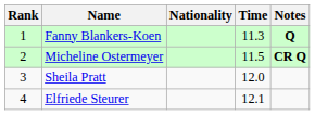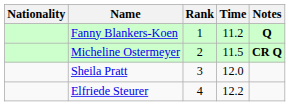 <table class="wikitable sortable" style="text-align:center">
 <tr>
+<th>Nationality</th>
+<th>Name</th>
 <th>Rank</th>
-<th>Name</th>
-<th>Nationality</th>
 <th>Time</th>
 <th>Notes</th>
 </tr>
 <tr bgcolor=ccffcc>
+<td align=left></td>
+<td align=left><a href='#'>Fanny Blankers-Koen</a></td>
 <td>1</td>
-<td align=left><a href='#'>Fanny Blankers-Koen</a></td>
-<td align=left></td>
-<td>11.3</td>
+<td>11.2</td>
 <td><strong>Q</strong></td>
 </tr>
 <tr bgcolor=ccffcc>
+<td align=left></td>
+<td align=left><a href='#'>Micheline Ostermeyer</a></td>
 <td>2</td>
-<td align=left><a href='#'>Micheline Ostermeyer</a></td>
-<td align=left></td>
 <td>11.5</td>
 <td><strong>CR Q</strong></td>
 </tr>
 <tr>
+<td align=left></td>
+<td align=left><a href='#'>Sheila Pratt</a></td>
 <td>3</td>
-<td align=left><a href='#'>Sheila Pratt</a></td>
-<td align=left></td>
 <td>12.0</td>
 <td></td>
 </tr>
 <tr>
+<td align=left></td>
+<td align=left><a href='#'>Elfriede Steurer</a></td>
 <td>4</td>
-<td align=left><a href='#'>Elfriede Steurer</a></td>
-<td align=left></td>
-<td>12.1</td>
+<td>12.2</td>
 <td></td>
 </tr>
 </table>
